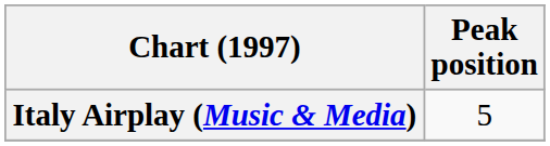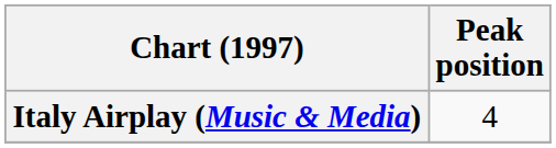 <table class="wikitable sortable plainrowheaders" style="text-align:center">
 <tr>
 <th scope="col">Chart (1997)</th>
 <th scope="col">Peak<br>position</th>
 </tr>
 <tr>
 <th scope="row">Italy Airplay (<em><a href='#'>Music & Media</a></em>)</th>
-<td>5</td>
+<td>4</td>
 </tr>
 <tr>
 </tr>
 </table>
